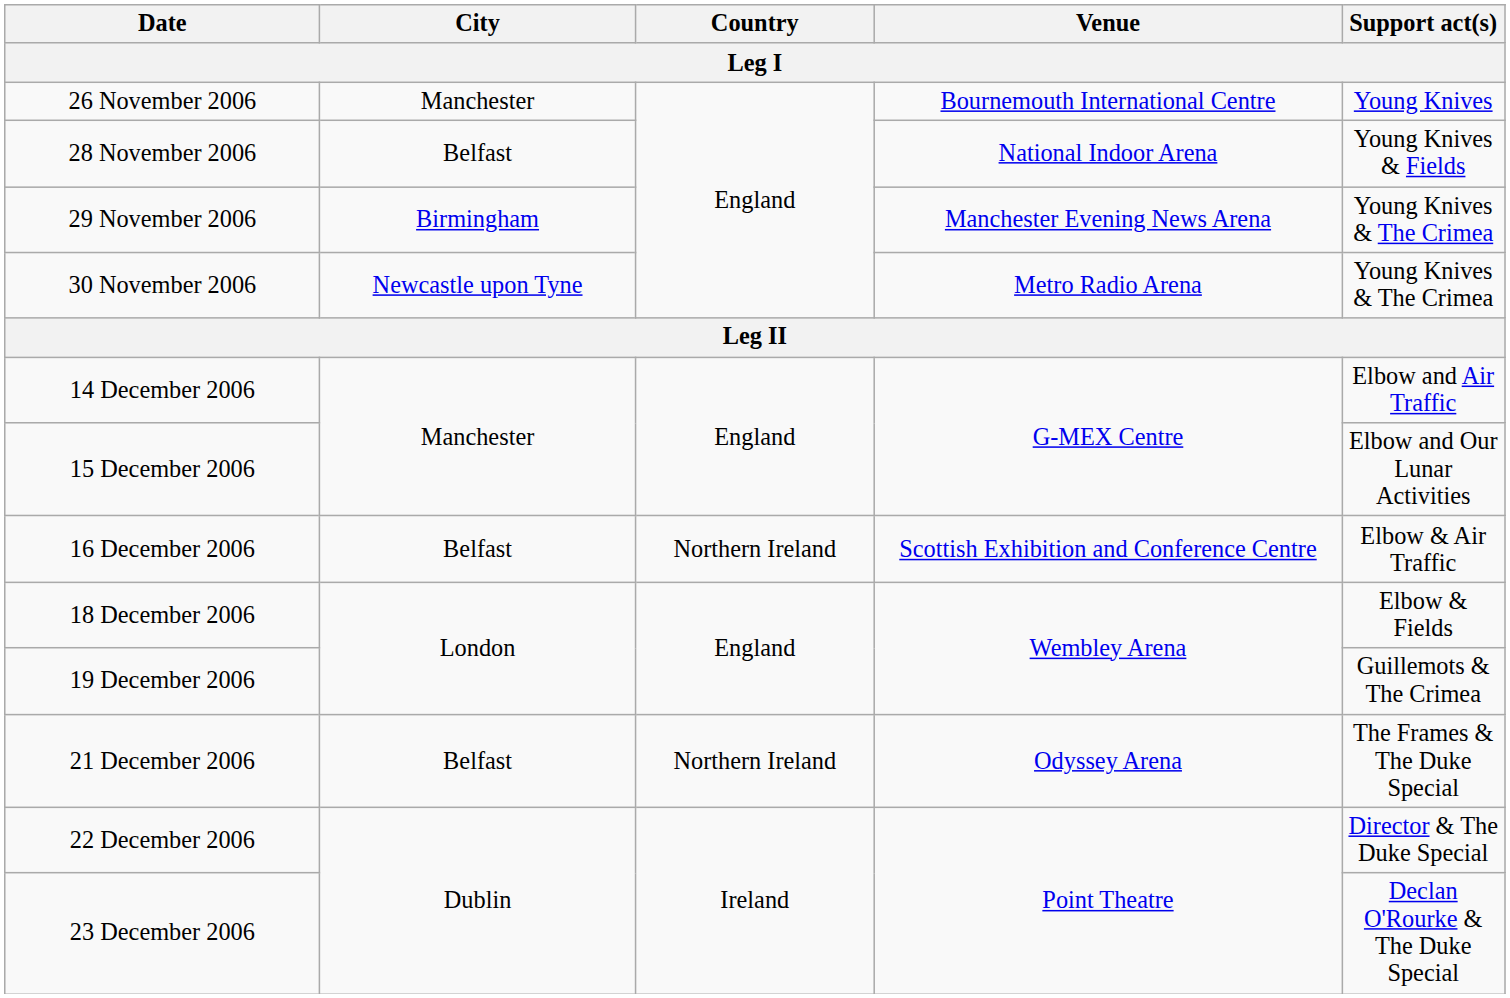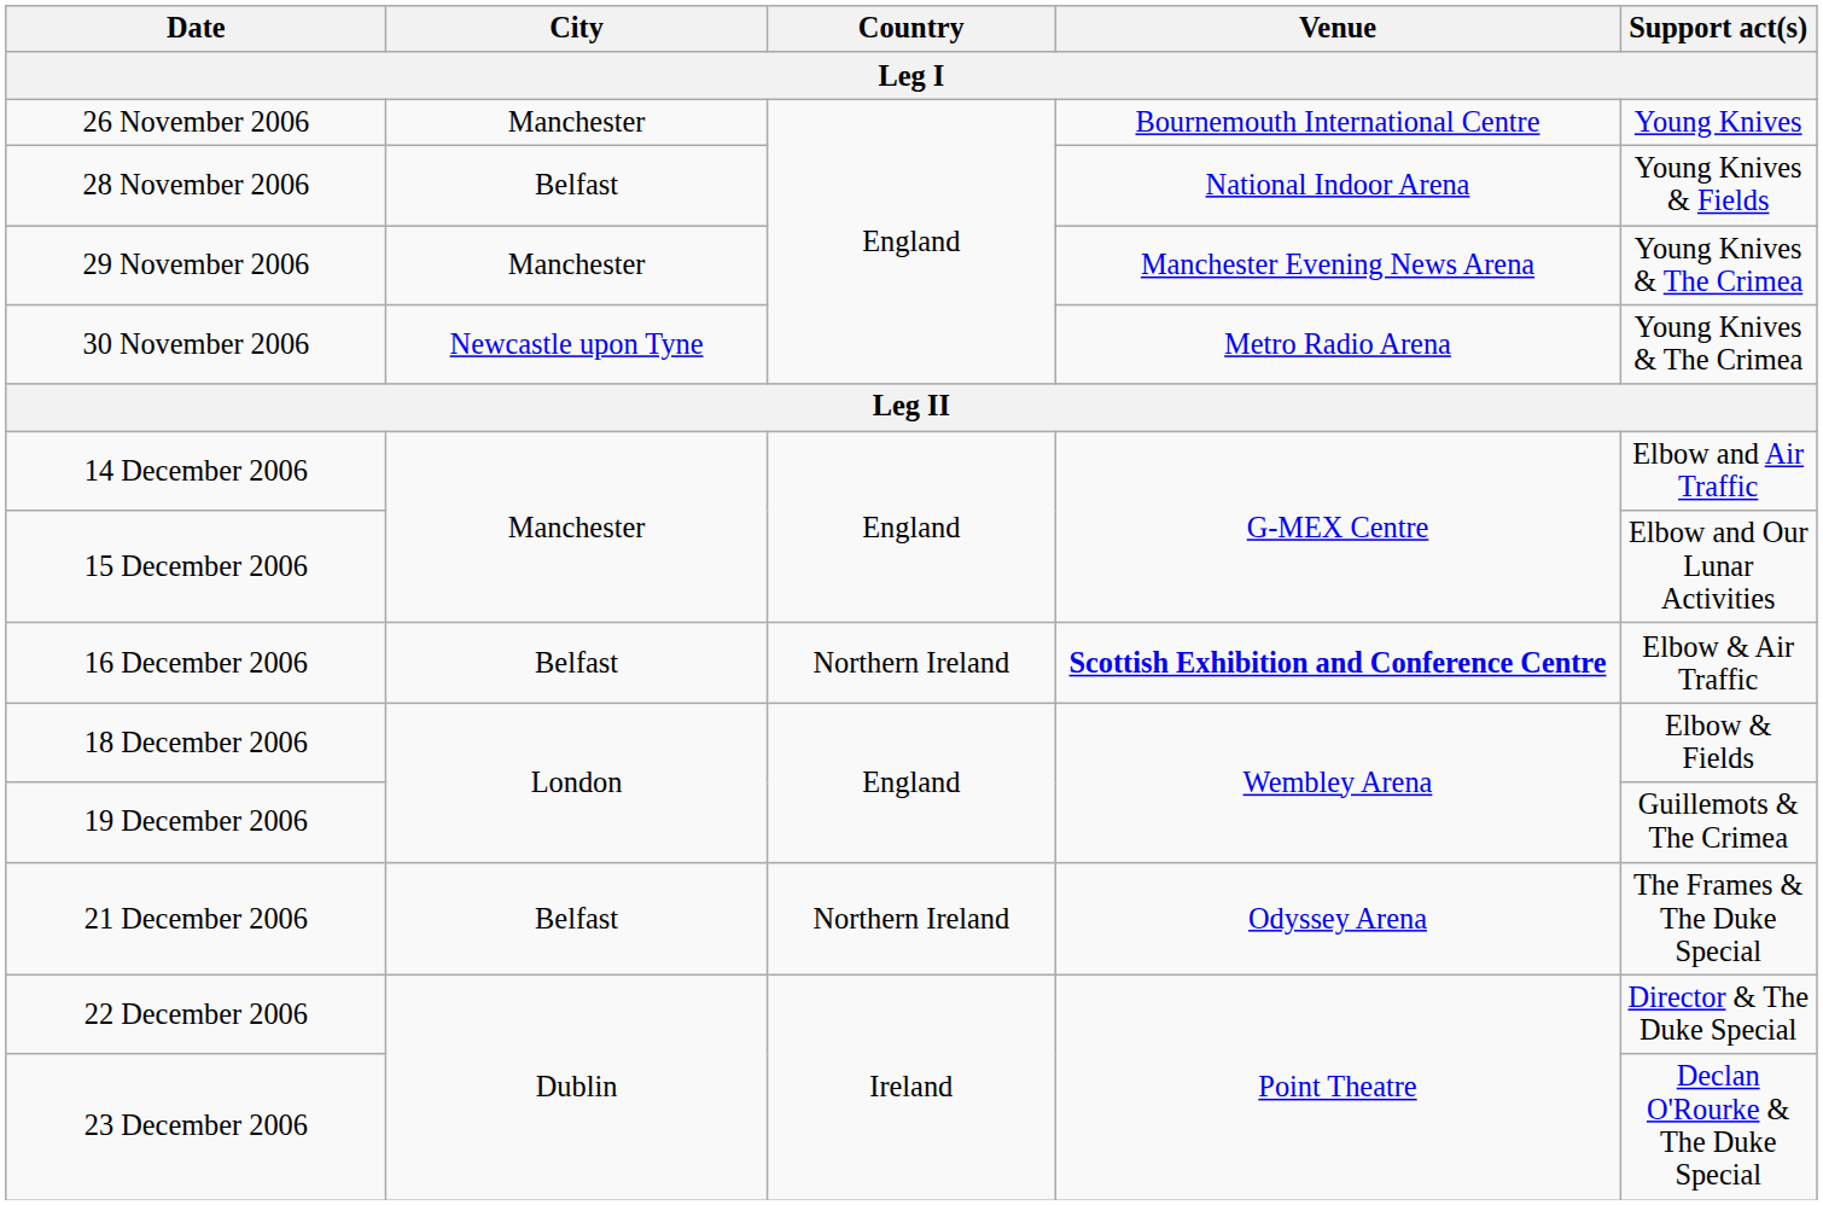 <table class="wikitable" style="text-align:center;">
 <tr>
 <th width="200">Date</th>
 <th width="200">City</th>
 <th width="150">Country</th>
 <th width="300">Venue</th>
 <th width="100">Support act(s)</th>
 </tr>
 <tr>
 <th colspan="5">Leg I</th>
 </tr>
 <tr>
 <td>26 November 2006</td>
 <td>Manchester</td>
 <td rowspan="4">England</td>
 <td><a href='#'>Bournemouth International Centre</a></td>
 <td><a href='#'>Young Knives</a></td>
 </tr>
 <tr>
 <td>28 November 2006</td>
 <td>Belfast</td>
 <td><a href='#'>National Indoor Arena</a></td>
 <td>Young Knives & <a href='#'>Fields</a></td>
 </tr>
 <tr>
 <td>29 November 2006</td>
-<td><a href='#'>Birmingham</a></td>
+<td>Manchester</td>
 <td><a href='#'>Manchester Evening News Arena</a></td>
 <td>Young Knives & <a href='#'>The Crimea</a></td>
 </tr>
 <tr>
 <td>30 November 2006</td>
 <td><a href='#'>Newcastle upon Tyne</a></td>
 <td><a href='#'>Metro Radio Arena</a></td>
 <td>Young Knives & The Crimea</td>
 </tr>
 <tr>
 <th colspan="5">Leg II</th>
 </tr>
 <tr>
 <td>14 December 2006</td>
 <td rowspan="2">Manchester</td>
 <td rowspan="2">England</td>
 <td rowspan="2"><a href='#'>G-MEX Centre</a></td>
 <td>Elbow and <a href='#'>Air Traffic</a></td>
 </tr>
 <tr>
 <td>15 December 2006</td>
 <td>Elbow and Our Lunar Activities</td>
 </tr>
 <tr>
 <td>16 December 2006</td>
 <td>Belfast</td>
 <td>Northern Ireland</td>
-<td><a href='#'>Scottish Exhibition and Conference Centre</a></td>
+<td><strong><a href='#'>Scottish Exhibition and Conference Centre</a></strong></td>
 <td>Elbow & Air Traffic</td>
 </tr>
 <tr>
 <td>18 December 2006</td>
 <td rowspan="2">London</td>
 <td rowspan="2">England</td>
 <td rowspan="2"><a href='#'>Wembley Arena</a></td>
 <td>Elbow & Fields</td>
 </tr>
 <tr>
 <td>19 December 2006</td>
 <td>Guillemots & The Crimea</td>
 </tr>
 <tr>
 <td>21 December 2006</td>
 <td>Belfast</td>
 <td>Northern Ireland</td>
 <td><a href='#'>Odyssey Arena</a></td>
 <td>The Frames & The Duke Special</td>
 </tr>
 <tr>
 <td>22 December 2006</td>
 <td rowspan="2">Dublin</td>
 <td rowspan="2">Ireland</td>
 <td rowspan="2"><a href='#'>Point Theatre</a></td>
 <td><a href='#'>Director</a> & The Duke Special</td>
 </tr>
 <tr>
 <td>23 December 2006</td>
 <td><a href='#'>Declan O'Rourke</a> & The Duke Special</td>
 </tr>
 </table>
